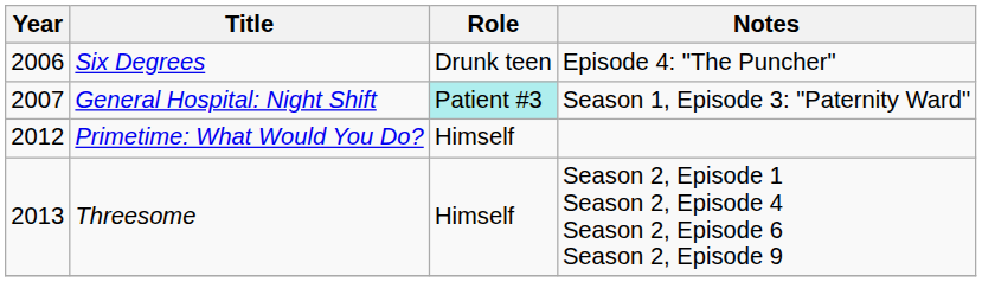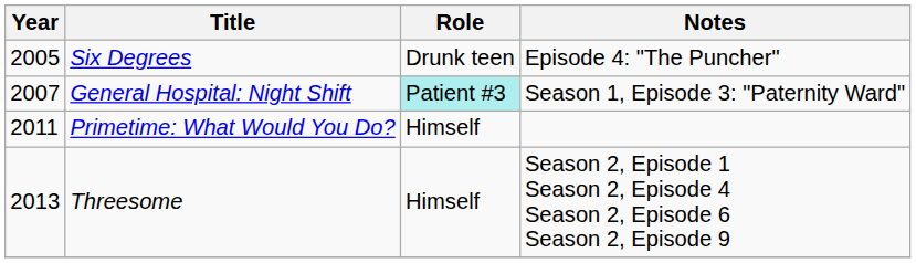 <table class="wikitable sortable">
 <tr>
 <th>Year</th>
 <th>Title</th>
 <th>Role</th>
 <th class="unsortable">Notes</th>
 </tr>
 <tr>
-<td>2006</td>
+<td>2005</td>
 <td><em><a href='#'>Six Degrees</a></em></td>
 <td>Drunk teen</td>
 <td>Episode 4: "The Puncher"</td>
 </tr>
 <tr>
 <td>2007</td>
 <td><em><a href='#'>General Hospital: Night Shift</a></em></td>
 <td style="background: paleturquoise;">Patient #3</td>
 <td>Season 1, Episode 3: "Paternity Ward"</td>
 </tr>
 <tr>
-<td>2012</td>
+<td>2011</td>
 <td><em><a href='#'>Primetime: What Would You Do?</a></em></td>
 <td>Himself</td>
 <td></td>
 </tr>
 <tr>
 <td>2013</td>
 <td><em>Threesome</em></td>
 <td>Himself</td>
 <td>Season 2, Episode 1<br> Season 2, Episode 4<br> Season 2, Episode 6<br> Season 2, Episode 9</td>
 </tr>
 <tr>
 </tr>
 </table>
